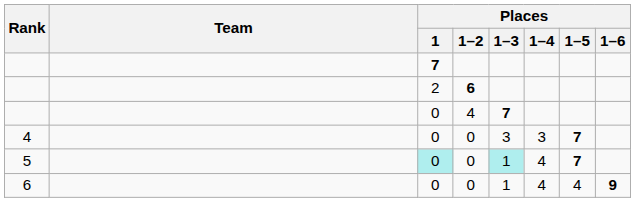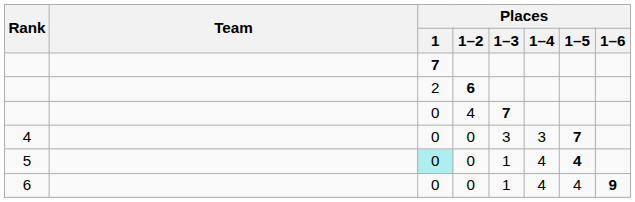 <table class="wikitable" style="text-align:center">
 <tr>
 <th rowspan="2" width=40>Rank</th>
 <th rowspan="2" width=380>Team</th>
 <th colspan="6">Places</th>
 </tr>
 <tr>
 <th width=30>1</th>
 <th width=30>1–2</th>
 <th width=30>1–3</th>
 <th width=30>1–4</th>
 <th width=30>1–5</th>
 <th width=30>1–6</th>
 </tr>
 <tr>
 <td></td>
 <td align=left></td>
 <td><strong>7</strong></td>
 <td></td>
 <td></td>
 <td></td>
 <td></td>
 <td></td>
 </tr>
 <tr>
 <td></td>
 <td align=left></td>
 <td>2</td>
 <td><strong>6</strong></td>
 <td></td>
 <td></td>
 <td></td>
 <td></td>
 </tr>
 <tr>
 <td></td>
 <td align=left></td>
 <td>0</td>
 <td>4</td>
 <td><strong>7</strong></td>
 <td></td>
 <td></td>
 <td></td>
 </tr>
 <tr>
 <td>4</td>
 <td align=left></td>
 <td>0</td>
 <td>0</td>
 <td>3</td>
 <td>3</td>
 <td><strong>7</strong></td>
 <td></td>
 </tr>
 <tr>
 <td>5</td>
 <td align=left></td>
 <td style="background: paleturquoise;">0</td>
 <td>0</td>
-<td style="background: paleturquoise;">1</td>
+<td>1</td>
 <td>4</td>
-<td><strong>7</strong></td>
+<td><strong>4</strong></td>
 <td></td>
 </tr>
 <tr>
 <td>6</td>
 <td align=left></td>
 <td>0</td>
 <td>0</td>
 <td>1</td>
 <td>4</td>
 <td>4</td>
 <td><strong>9</strong></td>
 </tr>
 </table>
